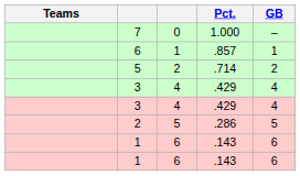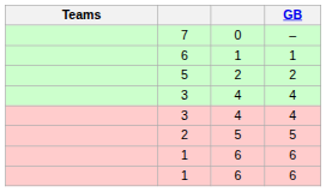 <table class="wikitable" width="400" style="text-align:center;">
 <tr>
 <th width="20%">Teams</th>
 <th width="7%"></th>
 <th width="7%"></th>
-<th width="8%"><a href='#'>Pct.</a></th>
 <th width="7%"><a href='#'>GB</a></th>
 </tr>
 <tr style="background-color:#cfc">
 <td align=left></td>
 <td>7</td>
 <td>0</td>
-<td>1.000</td>
 <td>–</td>
 </tr>
 <tr style="background-color:#cfc">
 <td align=left></td>
 <td>6</td>
 <td>1</td>
-<td>.857</td>
 <td>1</td>
 </tr>
 <tr style="background-color:#cfc">
 <td align=left></td>
 <td>5</td>
 <td>2</td>
-<td>.714</td>
 <td>2</td>
 </tr>
 <tr style="background-color:#cfc">
 <td align=left></td>
 <td>3</td>
 <td>4</td>
-<td>.429</td>
 <td>4</td>
 </tr>
 <tr style="background-color:#fcc">
 <td align=left></td>
 <td>3</td>
 <td>4</td>
-<td>.429</td>
 <td>4</td>
 </tr>
 <tr style="background-color:#fcc">
 <td align=left></td>
 <td>2</td>
 <td>5</td>
-<td>.286</td>
 <td>5</td>
 </tr>
 <tr style="background-color:#fcc">
 <td align=left></td>
 <td>1</td>
 <td>6</td>
-<td>.143</td>
 <td>6</td>
 </tr>
 <tr style="background-color:#fcc">
 <td align=left></td>
 <td>1</td>
 <td>6</td>
-<td>.143</td>
 <td>6</td>
 </tr>
 </table>
